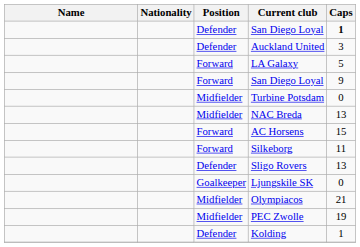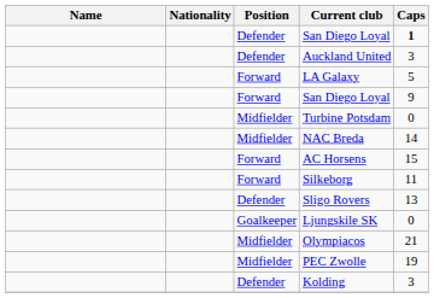 <table class="wikitable sortable" style="text-align: left;">
 <tr>
 <th style="width:12em">Name</th>
 <th>Nationality</th>
 <th>Position</th>
 <th>Current club</th>
 <th>Caps</th>
 </tr>
 <tr>
 <td align="left"></td>
 <td></td>
 <td><a href='#'>Defender</a></td>
 <td> <a href='#'>San Diego Loyal</a></td>
 <td align="center"><strong>1</strong></td>
 </tr>
 <tr>
 <td align="left"></td>
 <td></td>
 <td><a href='#'>Defender</a></td>
 <td> <a href='#'>Auckland United</a></td>
 <td align="center">3</td>
 </tr>
 <tr>
 <td align="left"></td>
 <td align="left"><br></td>
 <td><a href='#'>Forward</a></td>
 <td> <a href='#'>LA Galaxy</a></td>
 <td align="center">5</td>
 </tr>
 <tr>
 <td align="left"></td>
 <td></td>
 <td><a href='#'>Forward</a></td>
 <td> <a href='#'>San Diego Loyal</a></td>
 <td align="center">9</td>
 </tr>
 <tr>
 <td align="left"></td>
 <td><br></td>
 <td><a href='#'>Midfielder</a></td>
 <td> <a href='#'>Turbine Potsdam</a></td>
 <td align="center">0</td>
 </tr>
 <tr>
 <td align="left"></td>
 <td></td>
 <td><a href='#'>Midfielder</a></td>
 <td> <a href='#'>NAC Breda</a></td>
-<td align="center">13</td>
+<td align="center">14</td>
 </tr>
 <tr>
 <td align="left"></td>
 <td></td>
 <td><a href='#'>Forward</a></td>
 <td> <a href='#'>AC Horsens</a></td>
 <td align="center">15</td>
 </tr>
 <tr>
 <td align="left"></td>
 <td></td>
 <td><a href='#'>Forward</a></td>
 <td> <a href='#'>Silkeborg</a></td>
 <td align="center">11</td>
 </tr>
 <tr>
 <td align="left"></td>
 <td></td>
 <td><a href='#'>Defender</a></td>
 <td> <a href='#'>Sligo Rovers</a></td>
 <td align="center">13</td>
 </tr>
 <tr>
 <td align="left"></td>
 <td></td>
 <td><a href='#'>Goalkeeper</a></td>
 <td> <a href='#'>Ljungskile SK</a></td>
 <td align="center">0</td>
 </tr>
 <tr>
 <td align="left"></td>
 <td></td>
 <td><a href='#'>Midfielder</a></td>
 <td> <a href='#'>Olympiacos</a></td>
 <td align="center">21</td>
 </tr>
 <tr>
 <td align="left"></td>
 <td></td>
 <td><a href='#'>Midfielder</a></td>
 <td> <a href='#'>PEC Zwolle</a></td>
 <td align="center">19</td>
 </tr>
 <tr>
 <td align="left"></td>
 <td></td>
 <td><a href='#'>Defender</a></td>
 <td> <a href='#'>Kolding</a></td>
-<td align="center">1</td>
+<td align="center">3</td>
 </tr>
 <tr>
 </tr>
 </table>
